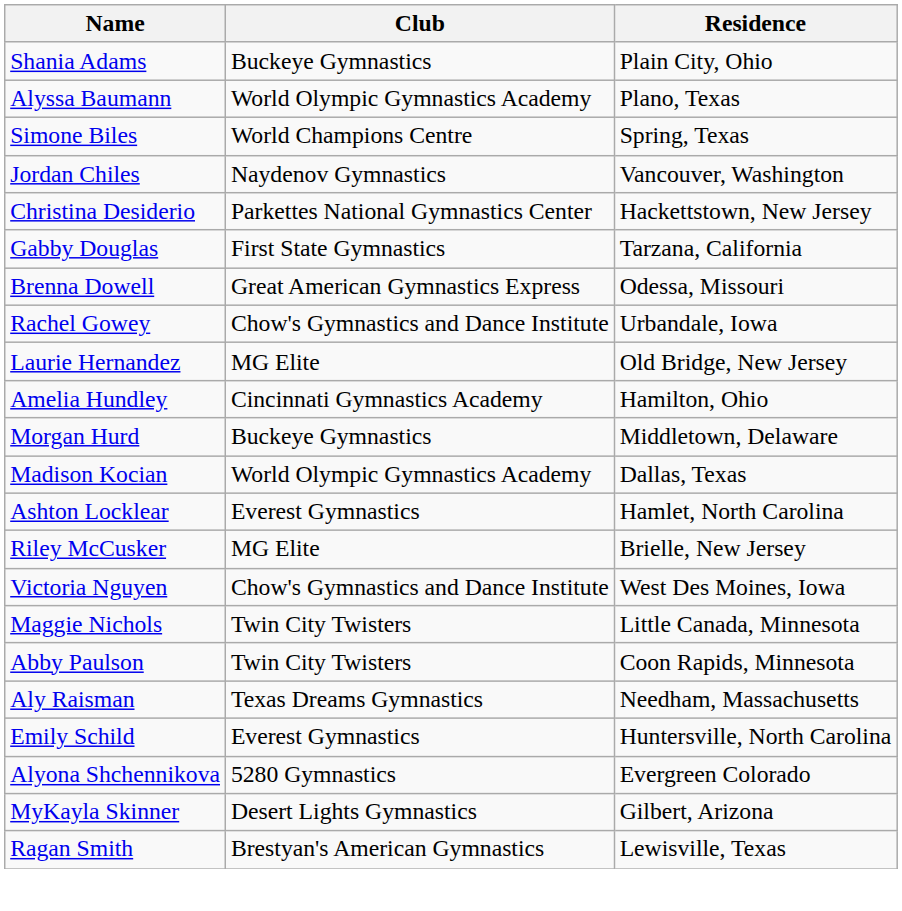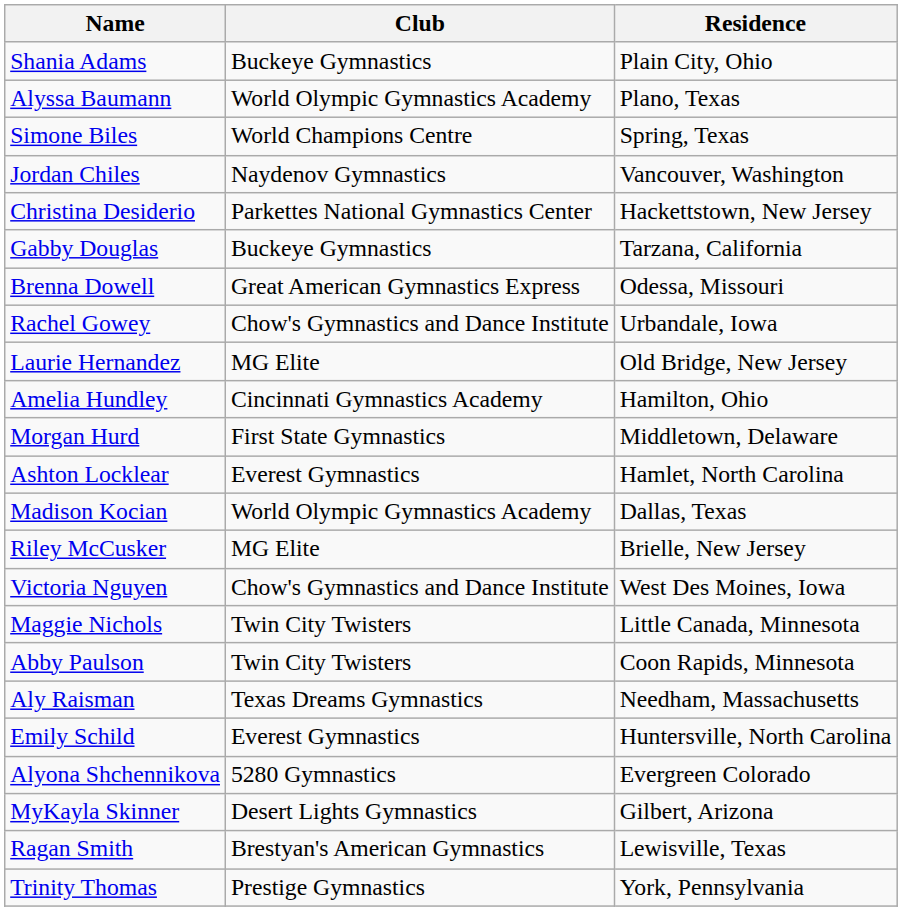 <table class="wikitable">
 <tr>
 <th>Name</th>
 <th>Club</th>
 <th>Residence</th>
 </tr>
 <tr>
 <td><a href='#'>Shania Adams</a></td>
 <td>Buckeye Gymnastics</td>
 <td>Plain City, Ohio</td>
 </tr>
 <tr>
 <td><a href='#'>Alyssa Baumann</a></td>
 <td>World Olympic Gymnastics Academy</td>
 <td>Plano, Texas</td>
 </tr>
 <tr>
 <td><a href='#'>Simone Biles</a></td>
 <td>World Champions Centre</td>
 <td>Spring, Texas</td>
 </tr>
 <tr>
 <td><a href='#'>Jordan Chiles</a></td>
 <td>Naydenov Gymnastics</td>
 <td>Vancouver, Washington</td>
 </tr>
 <tr>
 <td><a href='#'>Christina Desiderio</a></td>
 <td>Parkettes National Gymnastics Center</td>
 <td>Hackettstown, New Jersey</td>
 </tr>
 <tr>
 <td><a href='#'>Gabby Douglas</a></td>
-<td>First State Gymnastics</td>
+<td>Buckeye Gymnastics</td>
 <td>Tarzana, California</td>
 </tr>
 <tr>
 <td><a href='#'>Brenna Dowell</a></td>
 <td>Great American Gymnastics Express</td>
 <td>Odessa, Missouri</td>
 </tr>
 <tr>
 <td><a href='#'>Rachel Gowey</a></td>
 <td>Chow's Gymnastics and Dance Institute</td>
 <td>Urbandale, Iowa</td>
 </tr>
 <tr>
 <td><a href='#'>Laurie Hernandez</a></td>
 <td>MG Elite</td>
 <td>Old Bridge, New Jersey</td>
 </tr>
 <tr>
 <td><a href='#'>Amelia Hundley</a></td>
 <td>Cincinnati Gymnastics Academy</td>
 <td>Hamilton, Ohio</td>
 </tr>
 <tr>
 <td><a href='#'>Morgan Hurd</a></td>
-<td>Buckeye Gymnastics</td>
+<td>First State Gymnastics</td>
 <td>Middletown, Delaware</td>
+</tr>
+<tr>
+<td><a href='#'>Ashton Locklear</a></td>
+<td>Everest Gymnastics</td>
+<td>Hamlet, North Carolina</td>
 </tr>
 <tr>
 <td><a href='#'>Madison Kocian</a></td>
 <td>World Olympic Gymnastics Academy</td>
 <td>Dallas, Texas</td>
-</tr>
-<tr>
-<td><a href='#'>Ashton Locklear</a></td>
-<td>Everest Gymnastics</td>
-<td>Hamlet, North Carolina</td>
 </tr>
 <tr>
 <td><a href='#'>Riley McCusker</a></td>
 <td>MG Elite</td>
 <td>Brielle, New Jersey</td>
 </tr>
 <tr>
 <td><a href='#'>Victoria Nguyen</a></td>
 <td>Chow's Gymnastics and Dance Institute</td>
 <td>West Des Moines, Iowa</td>
 </tr>
 <tr>
 <td><a href='#'>Maggie Nichols</a></td>
 <td>Twin City Twisters</td>
 <td>Little Canada, Minnesota</td>
 </tr>
 <tr>
 <td><a href='#'>Abby Paulson</a></td>
 <td>Twin City Twisters</td>
 <td>Coon Rapids, Minnesota</td>
 </tr>
 <tr>
 <td><a href='#'>Aly Raisman</a></td>
 <td>Texas Dreams Gymnastics</td>
 <td>Needham, Massachusetts</td>
 </tr>
 <tr>
 <td><a href='#'>Emily Schild</a></td>
 <td>Everest Gymnastics</td>
 <td>Huntersville, North Carolina</td>
 </tr>
 <tr>
 <td><a href='#'>Alyona Shchennikova</a></td>
 <td>5280 Gymnastics</td>
 <td>Evergreen Colorado</td>
 </tr>
 <tr>
 <td><a href='#'>MyKayla Skinner</a></td>
 <td>Desert Lights Gymnastics</td>
 <td>Gilbert, Arizona</td>
 </tr>
 <tr>
 <td><a href='#'>Ragan Smith</a></td>
 <td>Brestyan's American Gymnastics</td>
 <td>Lewisville, Texas</td>
 </tr>
+<tr>
+<td><a href='#'>Trinity Thomas</a></td>
+<td>Prestige Gymnastics</td>
+<td>York, Pennsylvania</td>
+</tr>
 </table>
